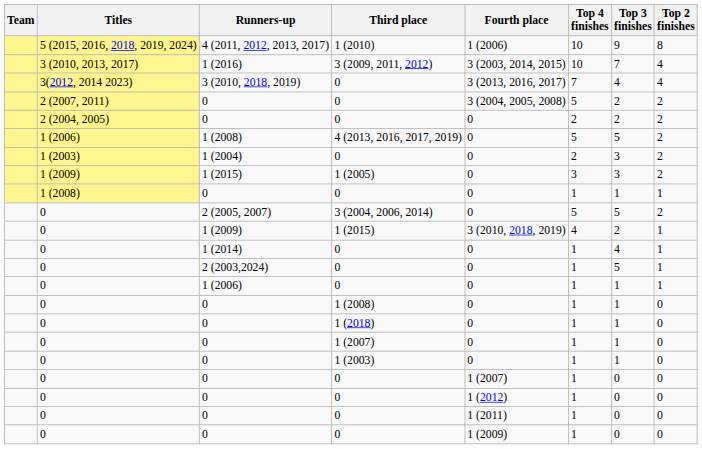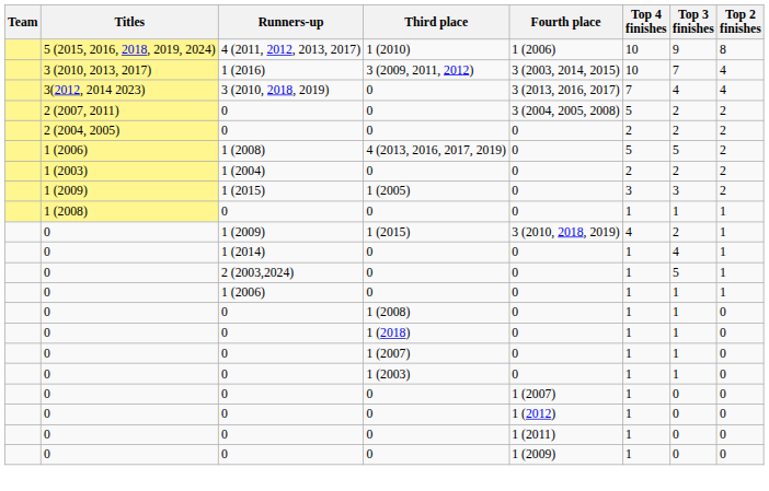 <table class="wikitable sortable">
 <tr>
 <th>Team</th>
 <th>Titles</th>
 <th>Runners-up</th>
 <th>Third place</th>
 <th>Fourth place</th>
 <th data-sort-type="number">Top 4 <br>finishes</th>
 <th data-sort-type="number">Top 3 <br>finishes</th>
 <th data-sort-type="number">Top 2 <br>finishes</th>
 </tr>
 <tr>
 <td style="background:#fff68f"></td>
 <td style="background:#fff68f">5 (2015, 2016, <a href='#'>2018</a>, 2019, 2024)</td>
 <td>4 (2011, <a href='#'>2012</a>, 2013, 2017)</td>
 <td>1 (2010)</td>
 <td>1 (2006)</td>
 <td>10</td>
 <td>9</td>
 <td>8</td>
 </tr>
 <tr>
 <td style="background:#fff68f"></td>
 <td style="background:#fff68f">3 (2010, 2013, 2017)</td>
 <td>1 (2016)</td>
 <td>3 (2009, 2011, <a href='#'>2012</a>)</td>
 <td>3 (2003, 2014, 2015)</td>
 <td>10</td>
 <td>7</td>
 <td>4</td>
 </tr>
 <tr>
 <td style="background:#fff68f"></td>
 <td style="background:#fff68f">3(<a href='#'>2012</a>, 2014 2023)</td>
 <td>3 (2010, <a href='#'>2018</a>, 2019)</td>
 <td>0</td>
 <td>3 (2013, 2016, 2017)</td>
 <td>7</td>
 <td>4</td>
 <td>4</td>
 </tr>
 <tr>
 <td style="background:#fff68f"></td>
 <td style="background:#fff68f">2 (2007, 2011)</td>
 <td>0</td>
 <td>0</td>
 <td>3 (2004, 2005, 2008)</td>
 <td>5</td>
 <td>2</td>
 <td>2</td>
 </tr>
 <tr>
 <td style="background:#fff68f"></td>
 <td style="background:#fff68f">2 (2004, 2005)</td>
 <td>0</td>
 <td>0</td>
 <td>0</td>
 <td>2</td>
 <td>2</td>
 <td>2</td>
 </tr>
 <tr>
 <td style="background:#fff68f"></td>
 <td style="background:#fff68f">1 (2006)</td>
 <td>1 (2008)</td>
 <td>4 (2013, 2016, 2017, 2019)</td>
 <td>0</td>
 <td>5</td>
 <td>5</td>
 <td>2</td>
 </tr>
 <tr>
 <td style="background:#fff68f"></td>
 <td style="background:#fff68f">1 (2003)</td>
 <td>1 (2004)</td>
 <td>0</td>
 <td>0</td>
 <td>2</td>
-<td>3</td>
+<td>2</td>
 <td>2</td>
 </tr>
 <tr>
 <td style="background:#fff68f"></td>
 <td style="background:#fff68f">1 (2009)</td>
 <td>1 (2015)</td>
 <td>1 (2005)</td>
 <td>0</td>
 <td>3</td>
 <td>3</td>
 <td>2</td>
 </tr>
 <tr>
 <td style="background:#fff68f"></td>
 <td style="background:#fff68f">1 (2008)</td>
 <td>0</td>
 <td>0</td>
 <td>0</td>
 <td>1</td>
 <td>1</td>
 <td>1</td>
-</tr>
-<tr>
-<td></td>
-<td>0</td>
-<td>2 (2005, 2007)</td>
-<td>3 (2004, 2006, 2014)</td>
-<td>0</td>
-<td>5</td>
-<td>5</td>
-<td>2</td>
 </tr>
 <tr>
 <td></td>
 <td>0</td>
 <td>1 (2009)</td>
 <td>1 (2015)</td>
 <td>3 (2010, <a href='#'>2018</a>, 2019)</td>
 <td>4</td>
 <td>2</td>
 <td>1</td>
 </tr>
 <tr>
 <td></td>
 <td>0</td>
 <td>1 (2014)</td>
 <td>0</td>
 <td>0</td>
 <td>1</td>
 <td>4</td>
 <td>1</td>
 </tr>
 <tr>
 <td></td>
 <td>0</td>
 <td>2 (2003,2024)</td>
 <td>0</td>
 <td>0</td>
 <td>1</td>
 <td>5</td>
 <td>1</td>
 </tr>
 <tr>
 <td></td>
 <td>0</td>
 <td>1 (2006)</td>
 <td>0</td>
 <td>0</td>
 <td>1</td>
 <td>1</td>
 <td>1</td>
 </tr>
 <tr>
 <td></td>
 <td>0</td>
 <td>0</td>
 <td>1 (2008)</td>
 <td>0</td>
 <td>1</td>
 <td>1</td>
 <td>0</td>
 </tr>
 <tr>
 <td></td>
 <td>0</td>
 <td>0</td>
 <td>1 (<a href='#'>2018</a>)</td>
 <td>0</td>
 <td>1</td>
 <td>1</td>
 <td>0</td>
 </tr>
 <tr>
 <td></td>
 <td>0</td>
 <td>0</td>
 <td>1 (2007)</td>
 <td>0</td>
 <td>1</td>
 <td>1</td>
 <td>0</td>
 </tr>
 <tr>
 <td></td>
 <td>0</td>
 <td>0</td>
 <td>1 (2003)</td>
 <td>0</td>
 <td>1</td>
 <td>1</td>
 <td>0</td>
 </tr>
 <tr>
 <td></td>
 <td>0</td>
 <td>0</td>
 <td>0</td>
 <td>1 (2007)</td>
 <td>1</td>
 <td>0</td>
 <td>0</td>
 </tr>
 <tr>
 <td></td>
 <td>0</td>
 <td>0</td>
 <td>0</td>
 <td>1 (<a href='#'>2012</a>)</td>
 <td>1</td>
 <td>0</td>
 <td>0</td>
 </tr>
 <tr>
 <td></td>
 <td>0</td>
 <td>0</td>
 <td>0</td>
 <td>1 (2011)</td>
 <td>1</td>
 <td>0</td>
 <td>0</td>
 </tr>
 <tr>
 <td></td>
 <td>0</td>
 <td>0</td>
 <td>0</td>
 <td>1 (2009)</td>
 <td>1</td>
 <td>0</td>
 <td>0</td>
 </tr>
 </table>
